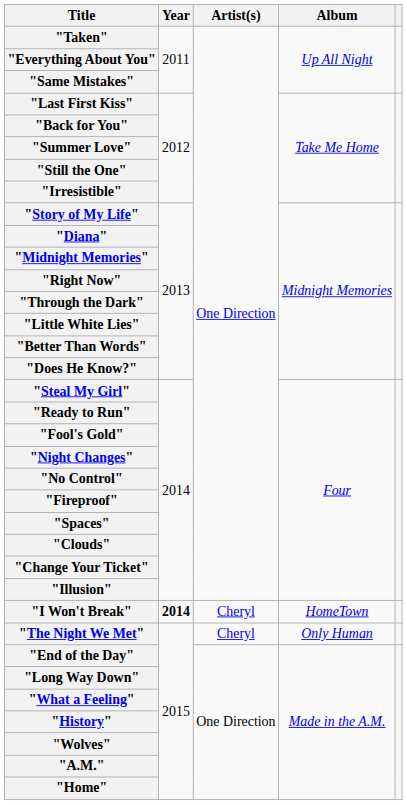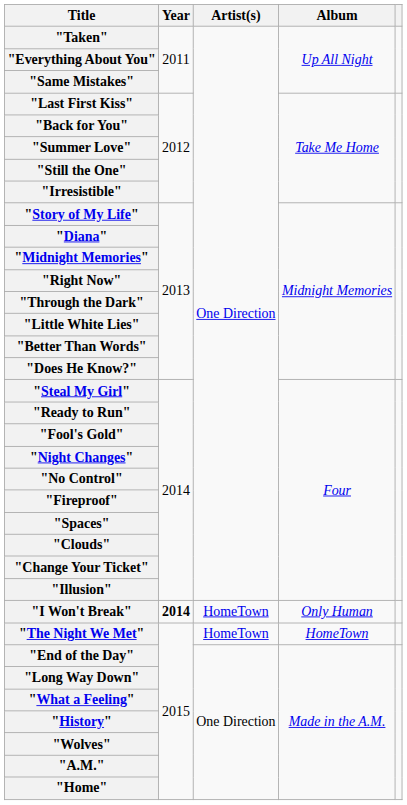 <table class="wikitable plainrowheaders" style="text-align:center">
 <tr>
 <th scope="col">Title</th>
 <th scope="col">Year</th>
 <th scope="col">Artist(s)</th>
 <th scope="col">Album</th>
 <th scope="col"></th>
 </tr>
 <tr>
 <th scope="row">"Taken"</th>
 <td rowspan="3">2011</td>
 <td rowspan="26"><a href='#'>One Direction</a></td>
 <td rowspan="3"><em><a href='#'>Up All Night</a></em></td>
 <td rowspan="3"></td>
 </tr>
 <tr>
 <th scope="row">"Everything About You"</th>
 </tr>
 <tr>
 <th scope="row">"Same Mistakes"</th>
 </tr>
 <tr>
 <th scope="row">"Last First Kiss"</th>
 <td rowspan="5">2012</td>
 <td rowspan="5"><em><a href='#'>Take Me Home</a></em></td>
 <td rowspan="5"></td>
 </tr>
 <tr>
 <th scope="row">"Back for You"</th>
 </tr>
 <tr>
 <th scope="row">"Summer Love"</th>
 </tr>
 <tr>
 <th scope="row">"Still the One"</th>
 </tr>
 <tr>
 <th scope="row">"Irresistible"</th>
 </tr>
 <tr>
 <th scope="row">"<a href='#'>Story of My Life</a>"</th>
 <td rowspan="8">2013</td>
 <td rowspan="8"><em><a href='#'>Midnight Memories</a></em></td>
 <td rowspan="8"></td>
 </tr>
 <tr>
 <th scope="row">"<a href='#'>Diana</a>"</th>
 </tr>
 <tr>
 <th scope="row">"<a href='#'>Midnight Memories</a>"</th>
 </tr>
 <tr>
 <th scope="row">"Right Now"</th>
 </tr>
 <tr>
 <th scope="row">"Through the Dark"</th>
 </tr>
 <tr>
 <th scope="row">"Little White Lies"</th>
 </tr>
 <tr>
 <th scope="row">"Better Than Words"</th>
 </tr>
 <tr>
 <th scope="row">"Does He Know?"</th>
 </tr>
 <tr>
 <th scope="row">"<a href='#'>Steal My Girl</a>"</th>
 <td rowspan="10">2014</td>
 <td rowspan="10"><em><a href='#'>Four</a></em></td>
 <td rowspan="10"></td>
 </tr>
 <tr>
 <th scope="row">"Ready to Run"</th>
 </tr>
 <tr>
 <th scope="row">"Fool's Gold"</th>
 </tr>
 <tr>
 <th scope="row">"<a href='#'>Night Changes</a>"</th>
 </tr>
 <tr>
 <th scope="row">"No Control"</th>
 </tr>
 <tr>
 <th scope="row">"Fireproof"</th>
 </tr>
 <tr>
 <th scope="row">"Spaces"</th>
 </tr>
 <tr>
 <th scope="row">"Clouds"</th>
 </tr>
 <tr>
 <th scope="row">"Change Your Ticket"</th>
 </tr>
 <tr>
 <th scope="row">"Illusion"</th>
 </tr>
 <tr>
 <th scope="row">"I Won't Break"</th>
 <td><strong>2014</strong></td>
-<td><a href='#'>Cheryl</a></td>
-<td><em><a href='#'>HomeTown</a></em></td>
+<td><a href='#'>HomeTown</a></td>
+<td><em><a href='#'>Only Human</a></em></td>
 <td></td>
 </tr>
 <tr>
 <th scope="row">"<a href='#'>The Night We Met</a>"</th>
 <td rowspan="8">2015</td>
-<td><a href='#'>Cheryl</a></td>
-<td><em><a href='#'>Only Human</a></em></td>
+<td><a href='#'>HomeTown</a></td>
+<td><em><a href='#'>HomeTown</a></em></td>
 <td></td>
 </tr>
 <tr>
 <th scope="row">"End of the Day"</th>
 <td rowspan="7">One Direction</td>
 <td rowspan="7"><em><a href='#'>Made in the A.M.</a></em></td>
 <td rowspan="7"></td>
 </tr>
 <tr>
 <th scope="row">"Long Way Down"</th>
 </tr>
 <tr>
 <th scope="row">"<a href='#'>What a Feeling</a>"</th>
 </tr>
 <tr>
 <th scope="row">"<a href='#'>History</a>"</th>
 </tr>
 <tr>
 <th scope="row">"Wolves"</th>
 </tr>
 <tr>
 <th scope="row">"A.M."</th>
 </tr>
 <tr>
 <th scope="row">"Home"</th>
 </tr>
 </table>
